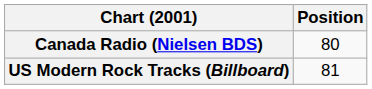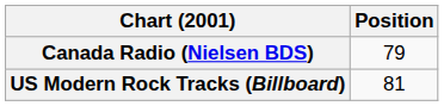 <table class="wikitable plainrowheaders" style="text-align:center">
 <tr>
 <th>Chart (2001)</th>
 <th>Position</th>
 </tr>
 <tr>
 <th scope="row">Canada Radio (<a href='#'>Nielsen BDS</a>)</th>
-<td>80</td>
+<td>79</td>
 </tr>
 <tr>
 <th scope="row">US Modern Rock Tracks (<em>Billboard</em>)</th>
 <td>81</td>
 </tr>
 </table>
